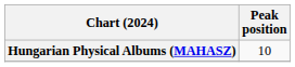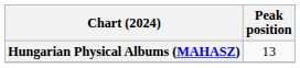 <table class="wikitable sortable plainrowheaders" style="text-align:center;">
 <tr>
 <th scope="col">Chart (2024)</th>
 <th scope="col">Peak<br>position</th>
 </tr>
 <tr>
 <th scope="row">Hungarian Physical Albums (<a href='#'>MAHASZ</a>)</th>
-<td>10</td>
+<td>13</td>
 </tr>
 <tr>
 </tr>
 <tr>
 </tr>
 <tr>
 </tr>
 </table>
